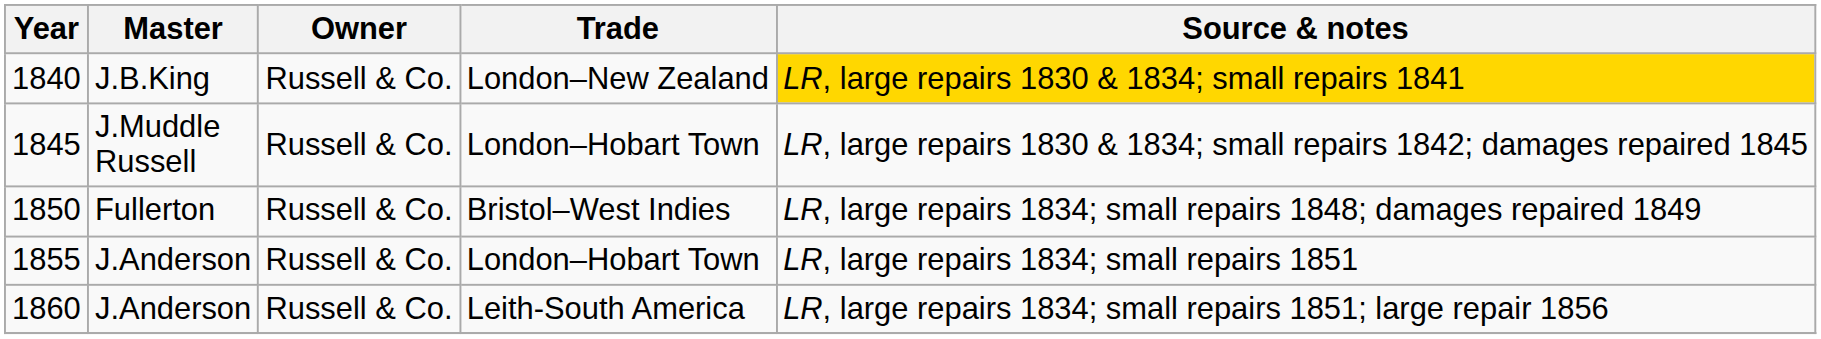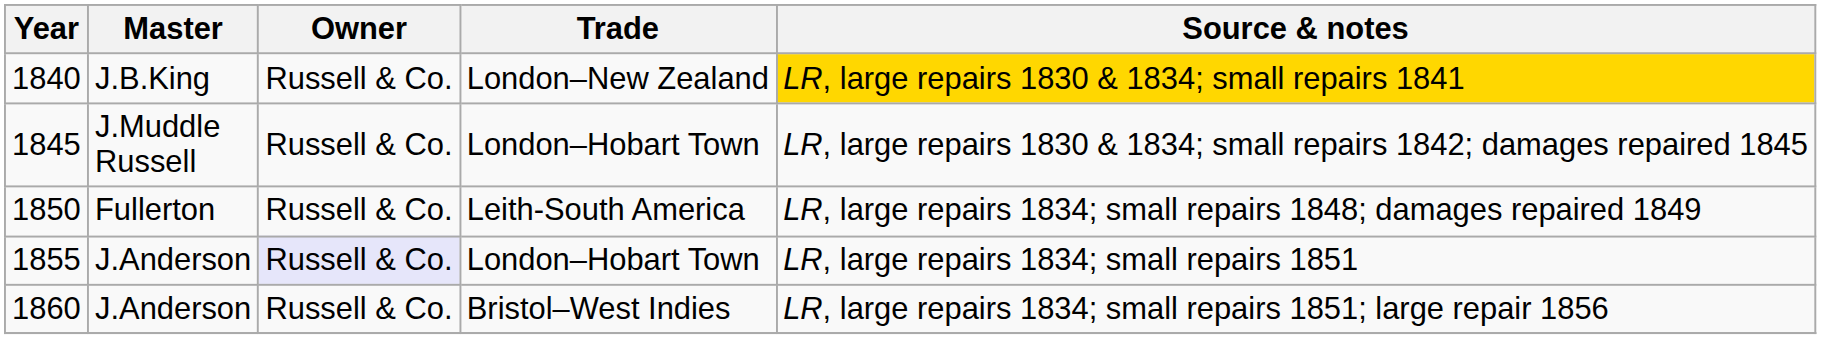 <table class="wikitable">
 <tr>
 <th>Year</th>
 <th>Master</th>
 <th>Owner</th>
 <th>Trade</th>
 <th>Source & notes</th>
 </tr>
 <tr>
 <td>1840</td>
 <td>J.B.King</td>
 <td>Russell & Co.</td>
 <td>London–New Zealand</td>
 <td style="background: gold;"><em>LR</em>, large repairs 1830 & 1834; small repairs 1841</td>
 </tr>
 <tr>
 <td>1845</td>
 <td>J.Muddle<br>Russell</td>
 <td>Russell & Co.</td>
 <td>London–Hobart Town</td>
 <td><em>LR</em>, large repairs 1830 & 1834; small repairs 1842; damages repaired 1845</td>
 </tr>
 <tr>
 <td>1850</td>
 <td>Fullerton</td>
 <td>Russell & Co.</td>
-<td>Bristol–West Indies</td>
+<td>Leith-South America</td>
 <td><em>LR</em>, large repairs 1834; small repairs 1848; damages repaired 1849</td>
 </tr>
 <tr>
 <td>1855</td>
 <td>J.Anderson</td>
-<td>Russell & Co.</td>
+<td style="background: lavender;">Russell & Co.</td>
 <td>London–Hobart Town</td>
 <td><em>LR</em>, large repairs 1834; small repairs 1851</td>
 </tr>
 <tr>
 <td>1860</td>
 <td>J.Anderson</td>
 <td>Russell & Co.</td>
-<td>Leith-South America</td>
+<td>Bristol–West Indies</td>
 <td><em>LR</em>, large repairs 1834; small repairs 1851; large repair 1856</td>
 </tr>
 <tr>
 </tr>
 </table>
